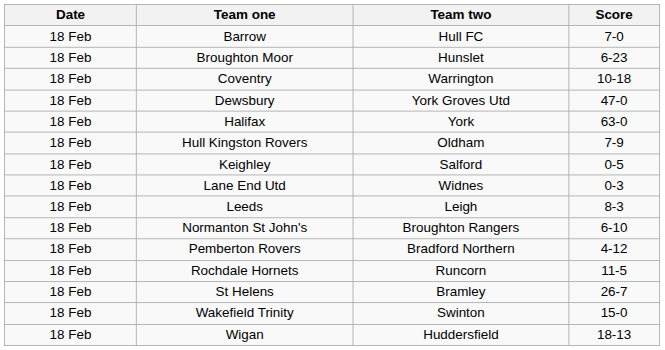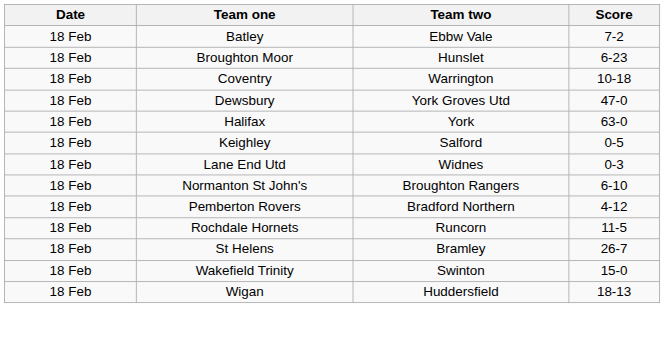 <table class="wikitable" style="text-align: center">
 <tr>
 <th width=150>Date</th>
 <th width=250>Team one</th>
 <th width=250>Team two</th>
 <th width=100>Score</th>
 </tr>
 <tr>
 <td>18 Feb</td>
-<td>Barrow</td>
-<td>Hull FC</td>
-<td>7-0</td>
+<td>Batley</td>
+<td>Ebbw Vale</td>
+<td>7-2</td>
 </tr>
 <tr>
 <td>18 Feb</td>
 <td>Broughton Moor</td>
 <td>Hunslet</td>
 <td>6-23</td>
 </tr>
 <tr>
 <td>18 Feb</td>
 <td>Coventry</td>
 <td>Warrington</td>
 <td>10-18</td>
 </tr>
 <tr>
 <td>18 Feb</td>
 <td>Dewsbury</td>
 <td>York Groves Utd</td>
 <td>47-0</td>
 </tr>
 <tr>
 <td>18 Feb</td>
 <td>Halifax</td>
 <td>York</td>
 <td>63-0</td>
 </tr>
 <tr>
 <td>18 Feb</td>
-<td>Hull Kingston Rovers</td>
-<td>Oldham</td>
-<td>7-9</td>
-</tr>
-<tr>
-<td>18 Feb</td>
 <td>Keighley</td>
 <td>Salford</td>
 <td>0-5</td>
 </tr>
 <tr>
 <td>18 Feb</td>
 <td>Lane End Utd</td>
 <td>Widnes</td>
 <td>0-3</td>
-</tr>
-<tr>
-<td>18 Feb</td>
-<td>Leeds</td>
-<td>Leigh</td>
-<td>8-3</td>
 </tr>
 <tr>
 <td>18 Feb</td>
 <td>Normanton St John's</td>
 <td>Broughton Rangers</td>
 <td>6-10</td>
 </tr>
 <tr>
 <td>18 Feb</td>
 <td>Pemberton Rovers</td>
 <td>Bradford Northern</td>
 <td>4-12</td>
 </tr>
 <tr>
 <td>18 Feb</td>
 <td>Rochdale Hornets</td>
 <td>Runcorn</td>
 <td>11-5</td>
 </tr>
 <tr>
 <td>18 Feb</td>
 <td>St Helens</td>
 <td>Bramley</td>
 <td>26-7</td>
 </tr>
 <tr>
 <td>18 Feb</td>
 <td>Wakefield Trinity</td>
 <td>Swinton</td>
 <td>15-0</td>
 </tr>
 <tr>
 <td>18 Feb</td>
 <td>Wigan</td>
 <td>Huddersfield</td>
 <td>18-13</td>
 </tr>
 </table>
